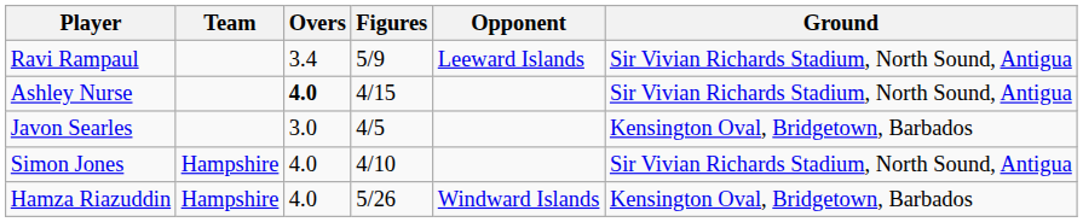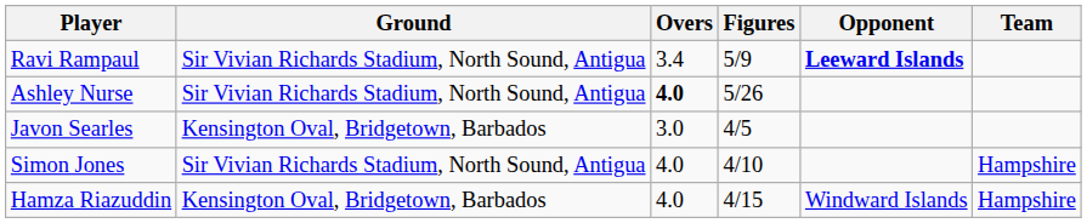 <table class="wikitable">
 <tr>
 <th>Player</th>
-<th>Team</th>
+<th>Ground</th>
 <th>Overs</th>
 <th>Figures</th>
 <th>Opponent</th>
-<th>Ground</th>
+<th>Team</th>
 </tr>
 <tr>
 <td><a href='#'>Ravi Rampaul</a></td>
-<td></td>
+<td><a href='#'>Sir Vivian Richards Stadium</a>, North Sound, <a href='#'>Antigua</a></td>
 <td>3.4</td>
 <td>5/9</td>
-<td> <a href='#'>Leeward Islands</a></td>
-<td><a href='#'>Sir Vivian Richards Stadium</a>, North Sound, <a href='#'>Antigua</a></td>
+<td><strong> <a href='#'>Leeward Islands</a></strong></td>
+<td></td>
 </tr>
 <tr>
 <td><a href='#'>Ashley Nurse</a></td>
+<td><a href='#'>Sir Vivian Richards Stadium</a>, North Sound, <a href='#'>Antigua</a></td>
+<td><strong>4.0</strong></td>
+<td>5/26</td>
 <td></td>
-<td><strong>4.0</strong></td>
-<td>4/15</td>
 <td></td>
-<td><a href='#'>Sir Vivian Richards Stadium</a>, North Sound, <a href='#'>Antigua</a></td>
 </tr>
 <tr>
 <td><a href='#'>Javon Searles</a></td>
-<td></td>
+<td><a href='#'>Kensington Oval</a>, <a href='#'>Bridgetown</a>, Barbados</td>
 <td>3.0</td>
 <td>4/5</td>
 <td></td>
-<td><a href='#'>Kensington Oval</a>, <a href='#'>Bridgetown</a>, Barbados</td>
+<td></td>
 </tr>
 <tr>
 <td><a href='#'>Simon Jones</a></td>
-<td> <a href='#'>Hampshire</a></td>
+<td><a href='#'>Sir Vivian Richards Stadium</a>, North Sound, <a href='#'>Antigua</a></td>
 <td>4.0</td>
 <td>4/10</td>
 <td></td>
-<td><a href='#'>Sir Vivian Richards Stadium</a>, North Sound, <a href='#'>Antigua</a></td>
+<td> <a href='#'>Hampshire</a></td>
 </tr>
 <tr>
 <td><a href='#'>Hamza Riazuddin</a></td>
+<td><a href='#'>Kensington Oval</a>, <a href='#'>Bridgetown</a>, Barbados</td>
+<td>4.0</td>
+<td>4/15</td>
+<td> <a href='#'>Windward Islands</a></td>
 <td> <a href='#'>Hampshire</a></td>
-<td>4.0</td>
-<td>5/26</td>
-<td> <a href='#'>Windward Islands</a></td>
-<td><a href='#'>Kensington Oval</a>, <a href='#'>Bridgetown</a>, Barbados</td>
 </tr>
 </table>
